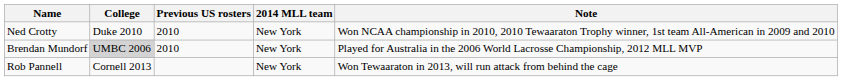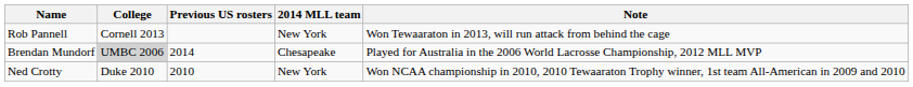 <table class="wikitable">
 <tr ;>
 <th>Name</th>
 <th>College</th>
 <th>Previous US rosters</th>
 <th>2014 MLL team</th>
 <th>Note</th>
 </tr>
 <tr>
+<td>Rob Pannell</td>
+<td>Cornell 2013</td>
+<td></td>
+<td>New York</td>
+<td>Won Tewaaraton in 2013, will run attack from behind the cage</td>
+</tr>
+<tr>
+<td>Brendan Mundorf</td>
+<td style="background: lightgrey;">UMBC 2006</td>
+<td>2014</td>
+<td>Chesapeake</td>
+<td>Played for Australia in the 2006 World Lacrosse Championship, 2012 MLL MVP</td>
+</tr>
+<tr>
 <td>Ned Crotty</td>
 <td>Duke 2010</td>
 <td>2010</td>
 <td>New York</td>
 <td>Won NCAA championship in 2010, 2010 Tewaaraton Trophy winner, 1st team All-American in 2009 and 2010</td>
 </tr>
-<tr>
-<td>Brendan Mundorf</td>
-<td style="background: lightgrey;">UMBC 2006</td>
-<td>2010</td>
-<td>New York</td>
-<td>Played for Australia in the 2006 World Lacrosse Championship, 2012 MLL MVP</td>
-</tr>
-<tr>
-<td>Rob Pannell</td>
-<td>Cornell 2013</td>
-<td></td>
-<td>New York</td>
-<td>Won Tewaaraton in 2013, will run attack from behind the cage</td>
-</tr>
 </table>
